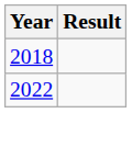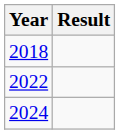 <table class="wikitable" style="text-align:center">
 <tr>
 <th>Year</th>
 <th>Result</th>
 </tr>
 <tr>
 <td><a href='#'>2018</a></td>
 <td></td>
 </tr>
 <tr>
 <td><a href='#'>2022</a></td>
 <td></td>
 </tr>
+<tr>
+<td><a href='#'>2024</a></td>
+<td></td>
+</tr>
 </table>
